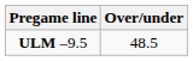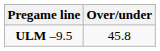 <table class="wikitable">
 <tr align="center">
 <th style=>Pregame line</th>
 <th style=>Over/under</th>
 </tr>
 <tr align="center">
 <td><strong>ULM</strong> –9.5</td>
-<td>48.5</td>
+<td>45.8</td>
 </tr>
 </table>
